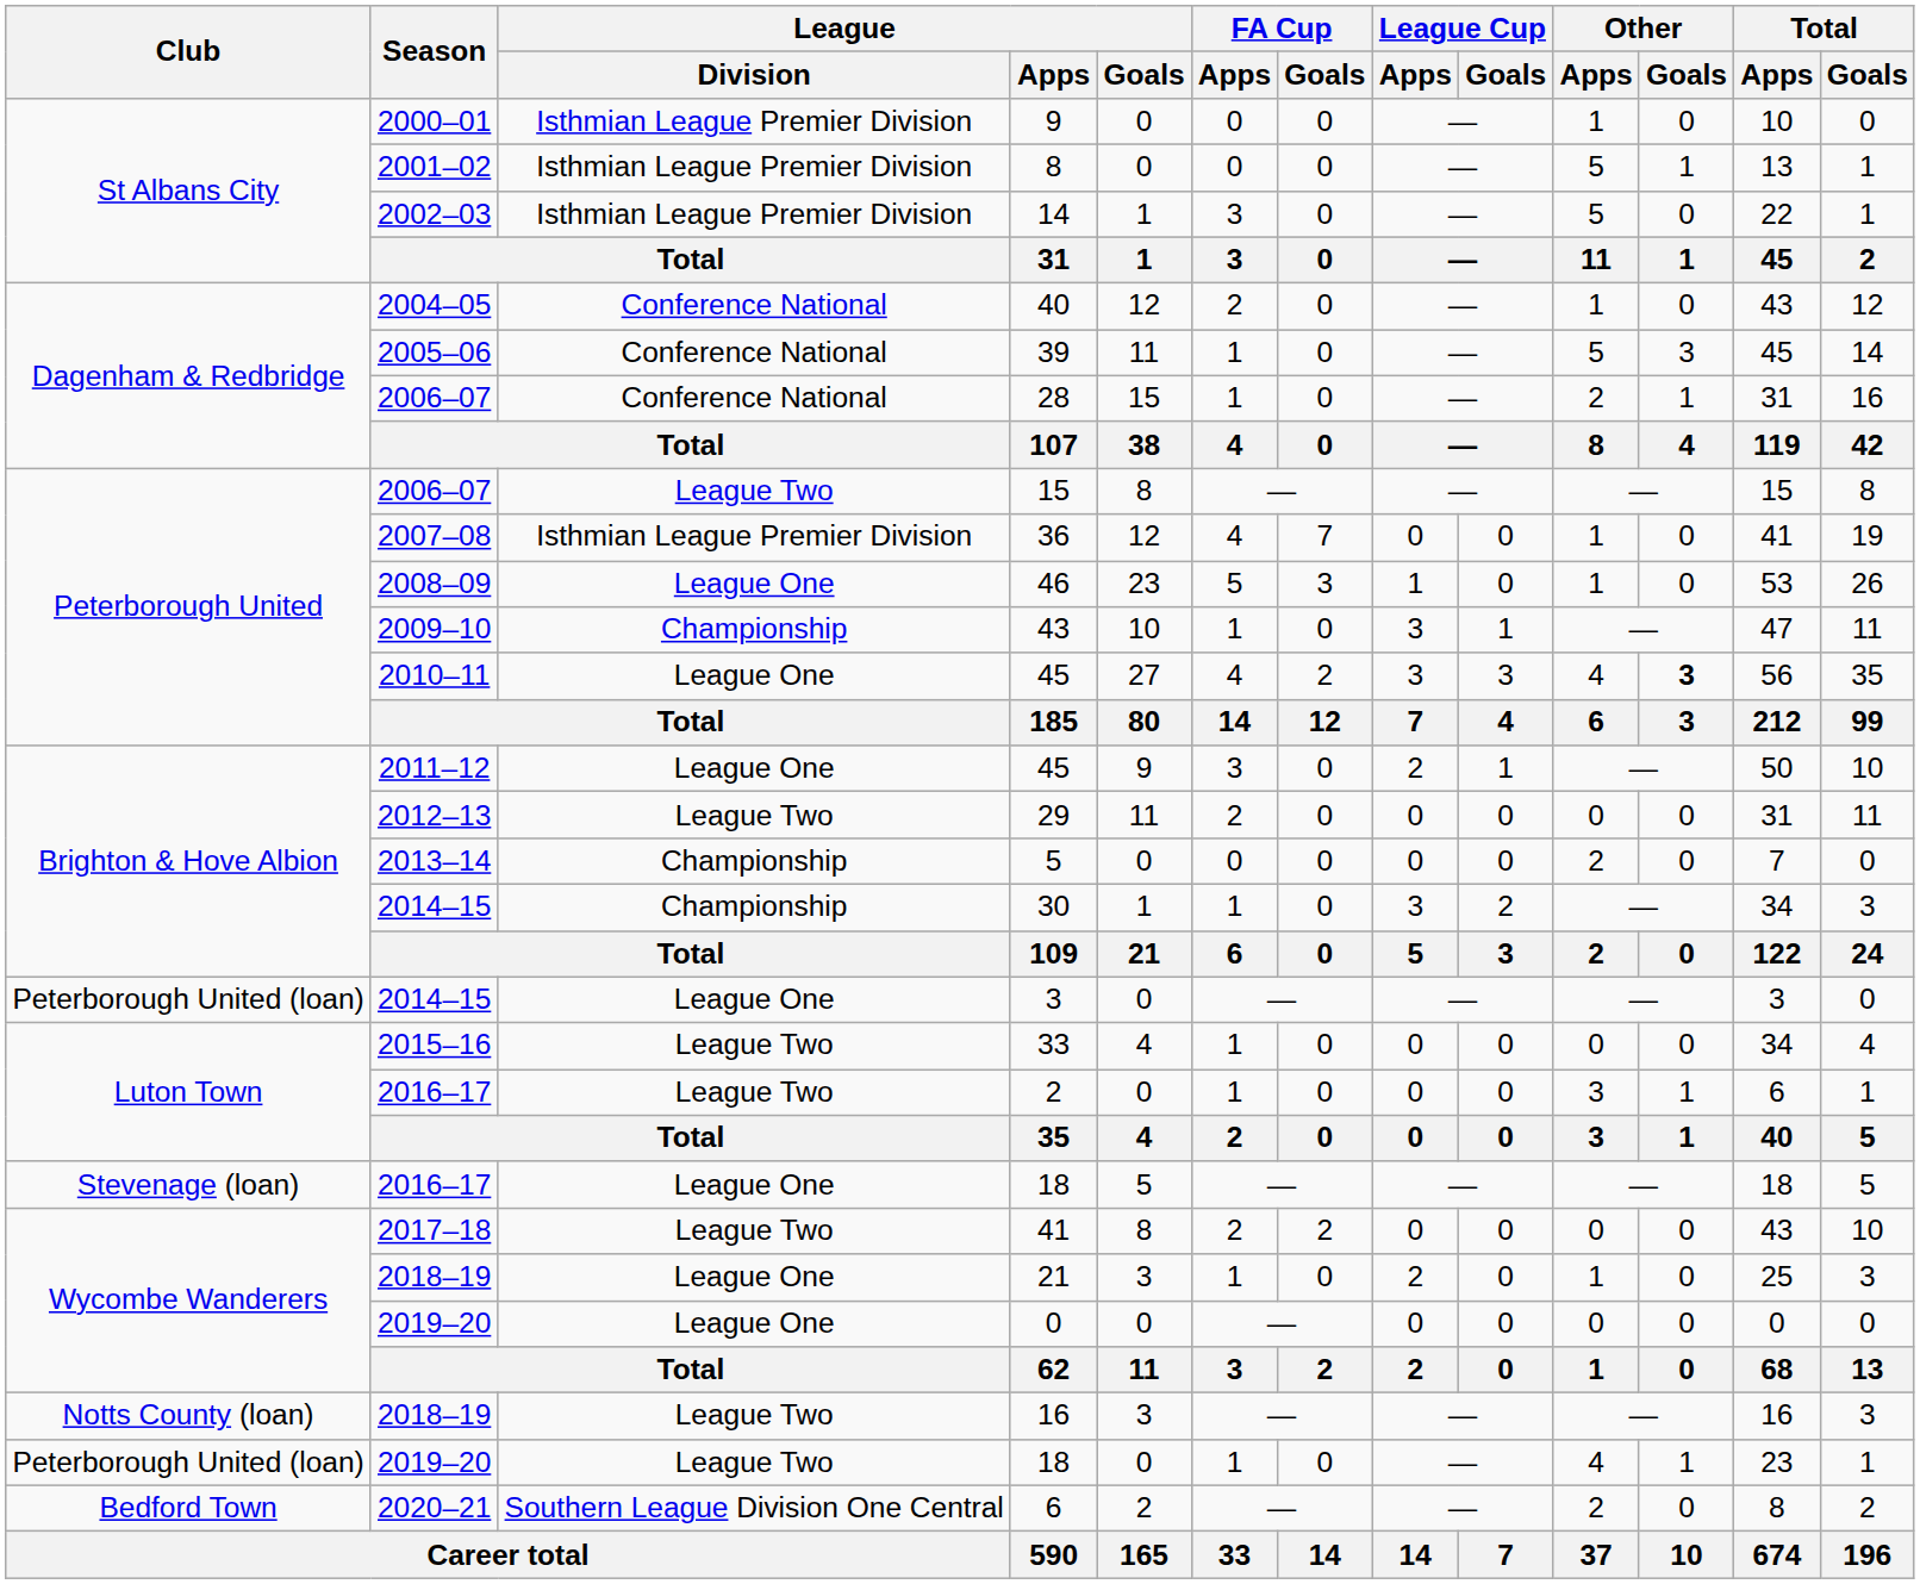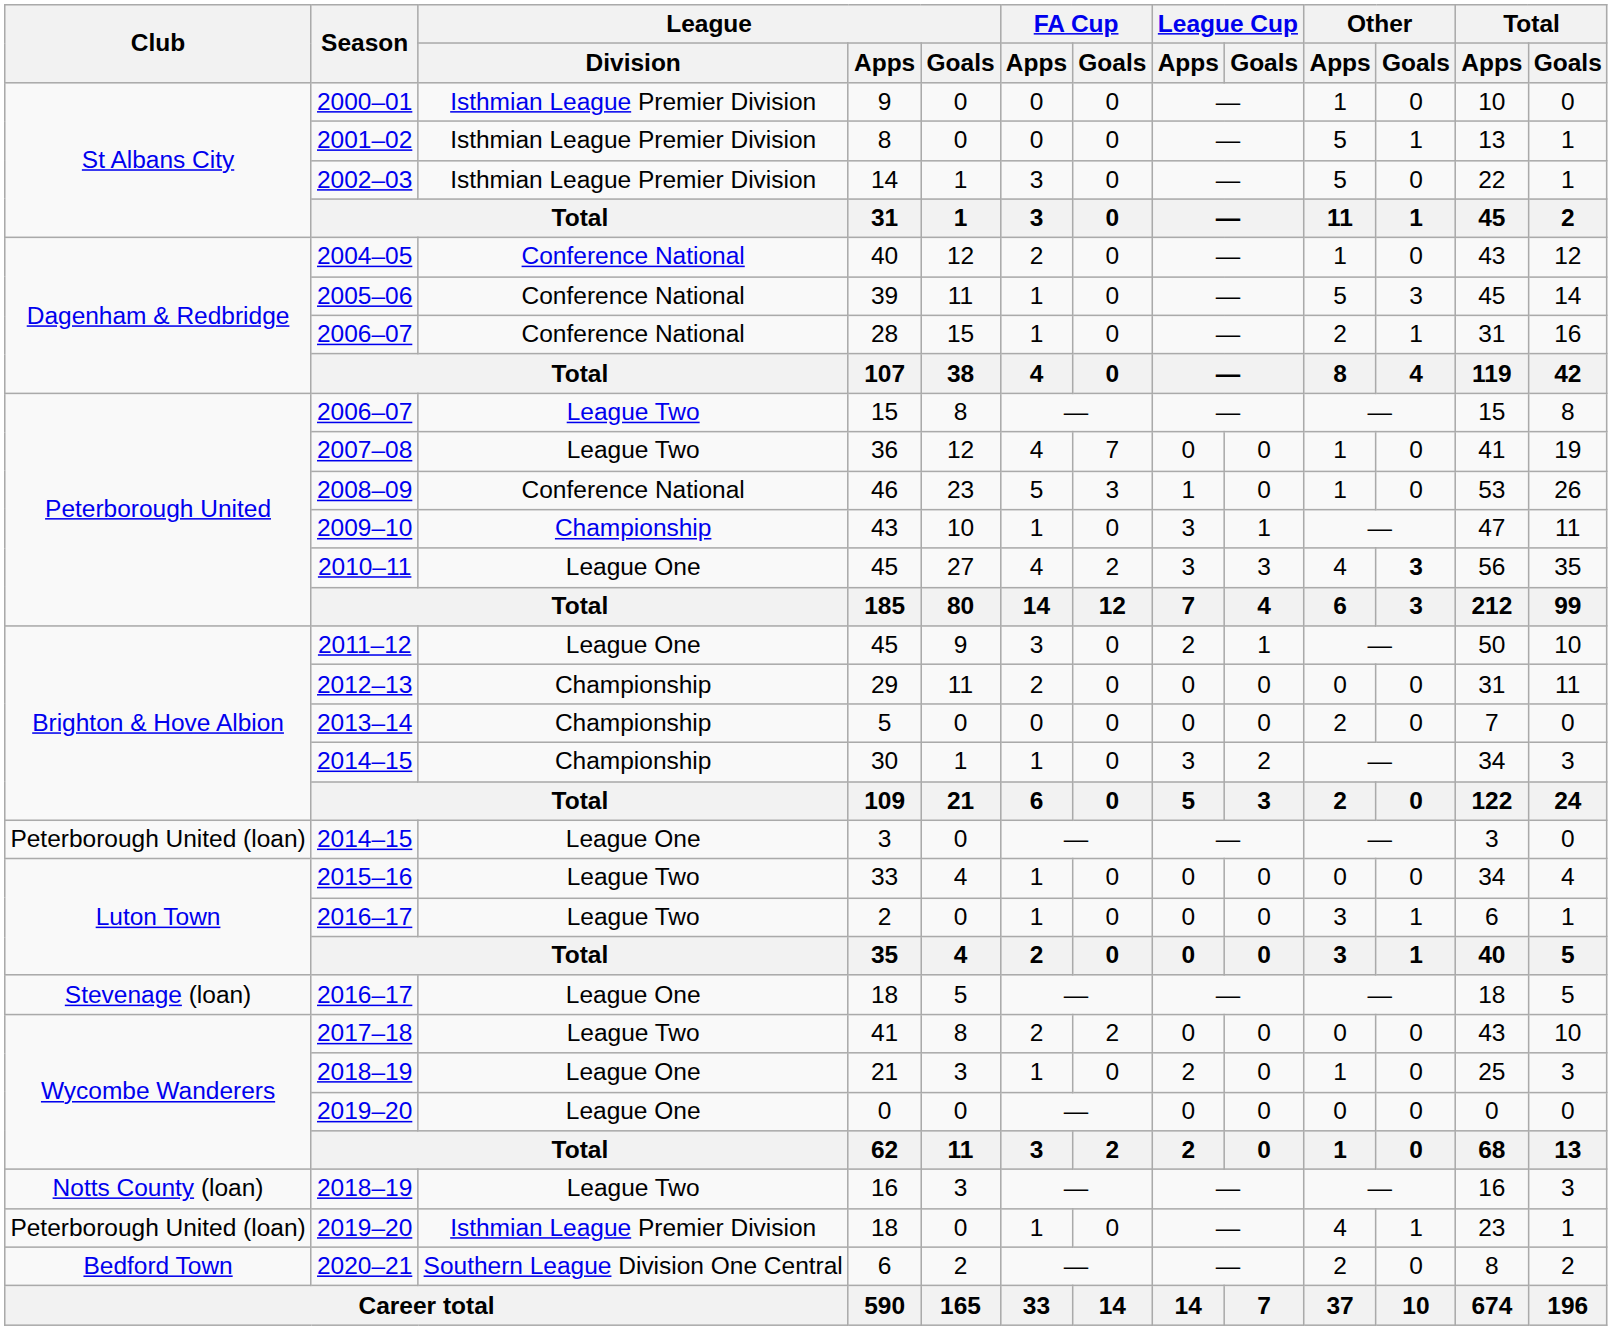 <table class=wikitable style=text-align:center>
 <tr>
 <th rowspan=2>Club</th>
 <th rowspan=2>Season</th>
 <th colspan=3>League</th>
 <th colspan=2><a href='#'>FA Cup</a></th>
 <th colspan=2><a href='#'>League Cup</a></th>
 <th colspan=2>Other</th>
 <th colspan=2>Total</th>
 </tr>
 <tr>
 <th>Division</th>
 <th>Apps</th>
 <th>Goals</th>
 <th>Apps</th>
 <th>Goals</th>
 <th>Apps</th>
 <th>Goals</th>
 <th>Apps</th>
 <th>Goals</th>
 <th>Apps</th>
 <th>Goals</th>
 </tr>
 <tr>
 <td rowspan=4><a href='#'>St Albans City</a></td>
 <td><a href='#'>2000–01</a></td>
 <td><a href='#'>Isthmian League</a> Premier Division</td>
 <td>9</td>
 <td>0</td>
 <td>0</td>
 <td>0</td>
 <td colspan=2>—</td>
 <td>1</td>
 <td>0</td>
 <td>10</td>
 <td>0</td>
 </tr>
 <tr>
 <td><a href='#'>2001–02</a></td>
 <td>Isthmian League Premier Division</td>
 <td>8</td>
 <td>0</td>
 <td>0</td>
 <td>0</td>
 <td colspan=2>—</td>
 <td>5</td>
 <td>1</td>
 <td>13</td>
 <td>1</td>
 </tr>
 <tr>
 <td><a href='#'>2002–03</a></td>
 <td>Isthmian League Premier Division</td>
 <td>14</td>
 <td>1</td>
 <td>3</td>
 <td>0</td>
 <td colspan=2>—</td>
 <td>5</td>
 <td>0</td>
 <td>22</td>
 <td>1</td>
 </tr>
 <tr>
 <th colspan=2>Total</th>
 <th>31</th>
 <th>1</th>
 <th>3</th>
 <th>0</th>
 <th colspan=2>—</th>
 <th>11</th>
 <th>1</th>
 <th>45</th>
 <th>2</th>
 </tr>
 <tr>
 <td rowspan=4><a href='#'>Dagenham & Redbridge</a></td>
 <td><a href='#'>2004–05</a></td>
 <td><a href='#'>Conference National</a></td>
 <td>40</td>
 <td>12</td>
 <td>2</td>
 <td>0</td>
 <td colspan=2>—</td>
 <td>1</td>
 <td>0</td>
 <td>43</td>
 <td>12</td>
 </tr>
 <tr>
 <td><a href='#'>2005–06</a></td>
 <td>Conference National</td>
 <td>39</td>
 <td>11</td>
 <td>1</td>
 <td>0</td>
 <td colspan=2>—</td>
 <td>5</td>
 <td>3</td>
 <td>45</td>
 <td>14</td>
 </tr>
 <tr>
 <td><a href='#'>2006–07</a></td>
 <td>Conference National</td>
 <td>28</td>
 <td>15</td>
 <td>1</td>
 <td>0</td>
 <td colspan=2>—</td>
 <td>2</td>
 <td>1</td>
 <td>31</td>
 <td>16</td>
 </tr>
 <tr>
 <th colspan=2>Total</th>
 <th>107</th>
 <th>38</th>
 <th>4</th>
 <th>0</th>
 <th colspan=2>—</th>
 <th>8</th>
 <th>4</th>
 <th>119</th>
 <th>42</th>
 </tr>
 <tr>
 <td rowspan=6><a href='#'>Peterborough United</a></td>
 <td><a href='#'>2006–07</a></td>
 <td><a href='#'>League Two</a></td>
 <td>15</td>
 <td>8</td>
 <td colspan=2>—</td>
 <td colspan=2>—</td>
 <td colspan=2>—</td>
 <td>15</td>
 <td>8</td>
 </tr>
 <tr>
 <td><a href='#'>2007–08</a></td>
-<td>Isthmian League Premier Division</td>
+<td>League Two</td>
 <td>36</td>
 <td>12</td>
 <td>4</td>
 <td>7</td>
 <td>0</td>
 <td>0</td>
 <td>1</td>
 <td>0</td>
 <td>41</td>
 <td>19</td>
 </tr>
 <tr>
 <td><a href='#'>2008–09</a></td>
-<td><a href='#'>League One</a></td>
+<td>Conference National</td>
 <td>46</td>
 <td>23</td>
 <td>5</td>
 <td>3</td>
 <td>1</td>
 <td>0</td>
 <td>1</td>
 <td>0</td>
 <td>53</td>
 <td>26</td>
 </tr>
 <tr>
 <td><a href='#'>2009–10</a></td>
 <td><a href='#'>Championship</a></td>
 <td>43</td>
 <td>10</td>
 <td>1</td>
 <td>0</td>
 <td>3</td>
 <td>1</td>
 <td colspan=2>—</td>
 <td>47</td>
 <td>11</td>
 </tr>
 <tr>
 <td><a href='#'>2010–11</a></td>
 <td>League One</td>
 <td>45</td>
 <td>27</td>
 <td>4</td>
 <td>2</td>
 <td>3</td>
 <td>3</td>
 <td>4</td>
 <td><strong>3</strong></td>
 <td>56</td>
 <td>35</td>
 </tr>
 <tr>
 <th colspan=2>Total</th>
 <th>185</th>
 <th>80</th>
 <th>14</th>
 <th>12</th>
 <th>7</th>
 <th>4</th>
 <th>6</th>
 <th>3</th>
 <th>212</th>
 <th>99</th>
 </tr>
 <tr>
 <td rowspan=5><a href='#'>Brighton & Hove Albion</a></td>
 <td><a href='#'>2011–12</a></td>
 <td>League One</td>
 <td>45</td>
 <td>9</td>
 <td>3</td>
 <td>0</td>
 <td>2</td>
 <td>1</td>
 <td colspan=2>—</td>
 <td>50</td>
 <td>10</td>
 </tr>
 <tr>
 <td><a href='#'>2012–13</a></td>
-<td>League Two</td>
+<td>Championship</td>
 <td>29</td>
 <td>11</td>
 <td>2</td>
 <td>0</td>
 <td>0</td>
 <td>0</td>
 <td>0</td>
 <td>0</td>
 <td>31</td>
 <td>11</td>
 </tr>
 <tr>
 <td><a href='#'>2013–14</a></td>
 <td>Championship</td>
 <td>5</td>
 <td>0</td>
 <td>0</td>
 <td>0</td>
 <td>0</td>
 <td>0</td>
 <td>2</td>
 <td>0</td>
 <td>7</td>
 <td>0</td>
 </tr>
 <tr>
 <td><a href='#'>2014–15</a></td>
 <td>Championship</td>
 <td>30</td>
 <td>1</td>
 <td>1</td>
 <td>0</td>
 <td>3</td>
 <td>2</td>
 <td colspan=2>—</td>
 <td>34</td>
 <td>3</td>
 </tr>
 <tr>
 <th colspan=2>Total</th>
 <th>109</th>
 <th>21</th>
 <th>6</th>
 <th>0</th>
 <th>5</th>
 <th>3</th>
 <th>2</th>
 <th>0</th>
 <th>122</th>
 <th>24</th>
 </tr>
 <tr>
 <td>Peterborough United (loan)</td>
 <td><a href='#'>2014–15</a></td>
 <td>League One</td>
 <td>3</td>
 <td>0</td>
 <td colspan=2>—</td>
 <td colspan=2>—</td>
 <td colspan=2>—</td>
 <td>3</td>
 <td>0</td>
 </tr>
 <tr>
 <td rowspan=3><a href='#'>Luton Town</a></td>
 <td><a href='#'>2015–16</a></td>
 <td>League Two</td>
 <td>33</td>
 <td>4</td>
 <td>1</td>
 <td>0</td>
 <td>0</td>
 <td>0</td>
 <td>0</td>
 <td>0</td>
 <td>34</td>
 <td>4</td>
 </tr>
 <tr>
 <td><a href='#'>2016–17</a></td>
 <td>League Two</td>
 <td>2</td>
 <td>0</td>
 <td>1</td>
 <td>0</td>
 <td>0</td>
 <td>0</td>
 <td>3</td>
 <td>1</td>
 <td>6</td>
 <td>1</td>
 </tr>
 <tr>
 <th colspan=2>Total</th>
 <th>35</th>
 <th>4</th>
 <th>2</th>
 <th>0</th>
 <th>0</th>
 <th>0</th>
 <th>3</th>
 <th>1</th>
 <th>40</th>
 <th>5</th>
 </tr>
 <tr>
 <td><a href='#'>Stevenage</a> (loan)</td>
 <td><a href='#'>2016–17</a></td>
 <td>League One</td>
 <td>18</td>
 <td>5</td>
 <td colspan=2>—</td>
 <td colspan=2>—</td>
 <td colspan=2>—</td>
 <td>18</td>
 <td>5</td>
 </tr>
 <tr>
 <td rowspan=4><a href='#'>Wycombe Wanderers</a></td>
 <td><a href='#'>2017–18</a></td>
 <td>League Two</td>
 <td>41</td>
 <td>8</td>
 <td>2</td>
 <td>2</td>
 <td>0</td>
 <td>0</td>
 <td>0</td>
 <td>0</td>
 <td>43</td>
 <td>10</td>
 </tr>
 <tr>
 <td><a href='#'>2018–19</a></td>
 <td>League One</td>
 <td>21</td>
 <td>3</td>
 <td>1</td>
 <td>0</td>
 <td>2</td>
 <td>0</td>
 <td>1</td>
 <td>0</td>
 <td>25</td>
 <td>3</td>
 </tr>
 <tr>
 <td><a href='#'>2019–20</a></td>
 <td>League One</td>
 <td>0</td>
 <td>0</td>
 <td colspan=2>—</td>
 <td>0</td>
 <td>0</td>
 <td>0</td>
 <td>0</td>
 <td>0</td>
 <td>0</td>
 </tr>
 <tr>
 <th colspan=2>Total</th>
 <th>62</th>
 <th>11</th>
 <th>3</th>
 <th>2</th>
 <th>2</th>
 <th>0</th>
 <th>1</th>
 <th>0</th>
 <th>68</th>
 <th>13</th>
 </tr>
 <tr>
 <td><a href='#'>Notts County</a> (loan)</td>
 <td><a href='#'>2018–19</a></td>
 <td>League Two</td>
 <td>16</td>
 <td>3</td>
 <td colspan=2>—</td>
 <td colspan=2>—</td>
 <td colspan=2>—</td>
 <td>16</td>
 <td>3</td>
 </tr>
 <tr>
 <td>Peterborough United (loan)</td>
 <td><a href='#'>2019–20</a></td>
-<td>League Two</td>
+<td><a href='#'>Isthmian League</a> Premier Division</td>
 <td>18</td>
 <td>0</td>
 <td>1</td>
 <td>0</td>
 <td colspan=2>—</td>
 <td>4</td>
 <td>1</td>
 <td>23</td>
 <td>1</td>
 </tr>
 <tr>
 <td><a href='#'>Bedford Town</a></td>
 <td><a href='#'>2020–21</a></td>
 <td><a href='#'>Southern League</a> Division One Central</td>
 <td>6</td>
 <td>2</td>
 <td colspan=2>—</td>
 <td colspan=2>—</td>
 <td>2</td>
 <td>0</td>
 <td>8</td>
 <td>2</td>
 </tr>
 <tr>
 <th colspan=3>Career total</th>
 <th>590</th>
 <th>165</th>
 <th>33</th>
 <th>14</th>
 <th>14</th>
 <th>7</th>
 <th>37</th>
 <th>10</th>
 <th>674</th>
 <th>196</th>
 </tr>
 </table>
